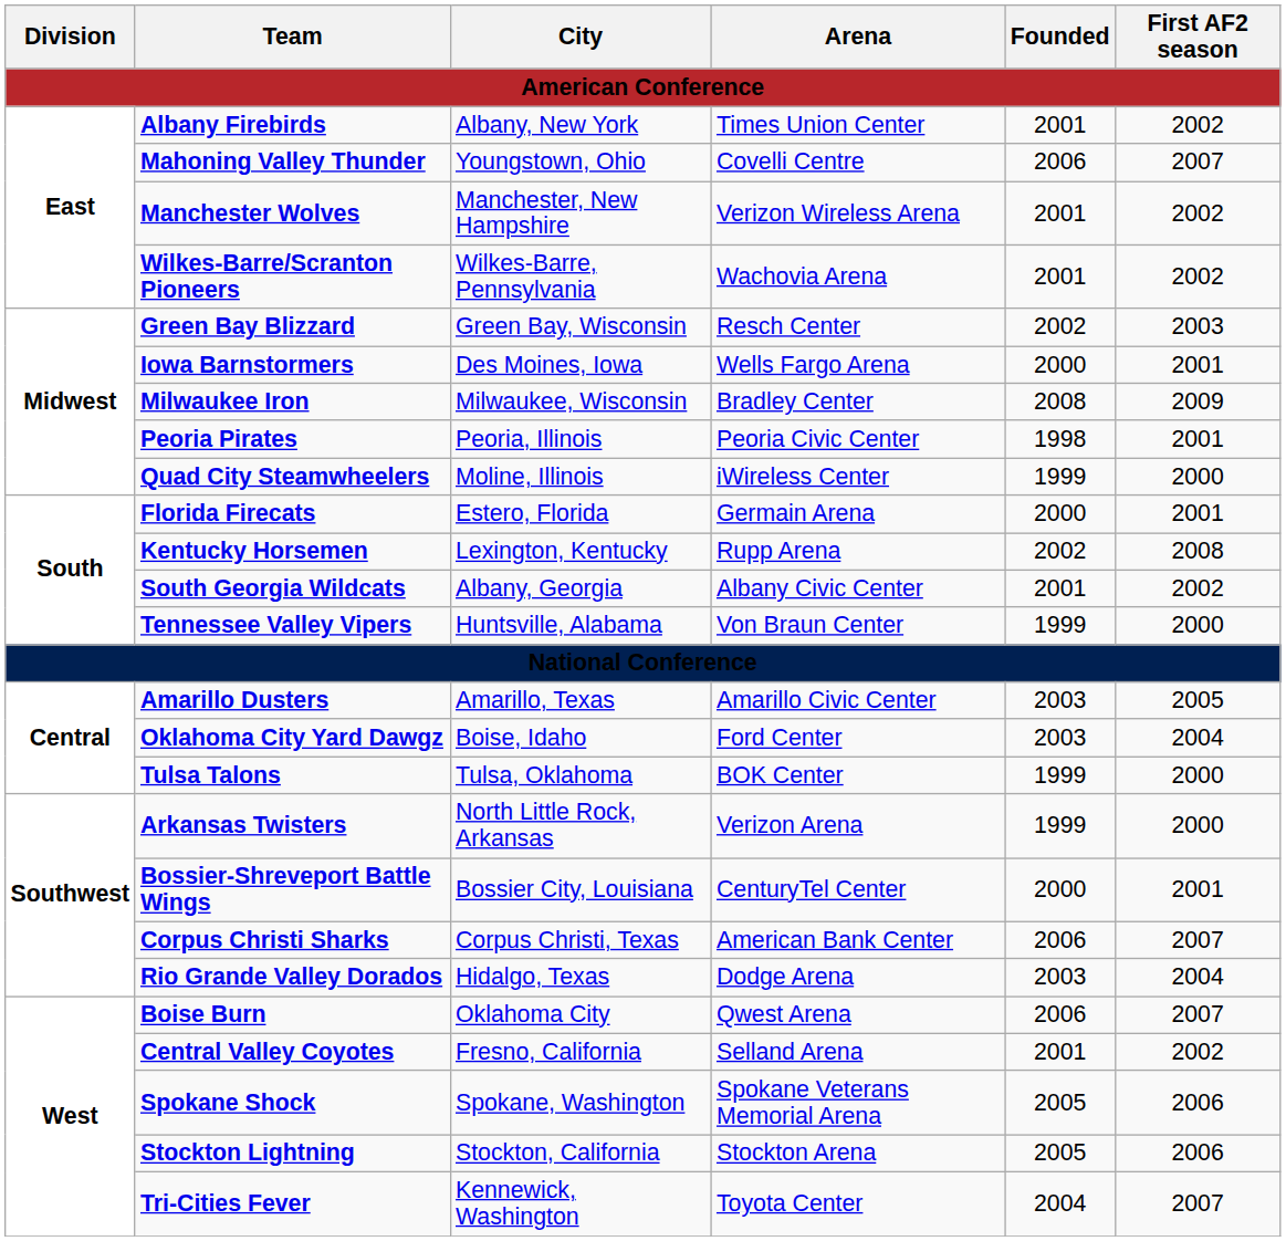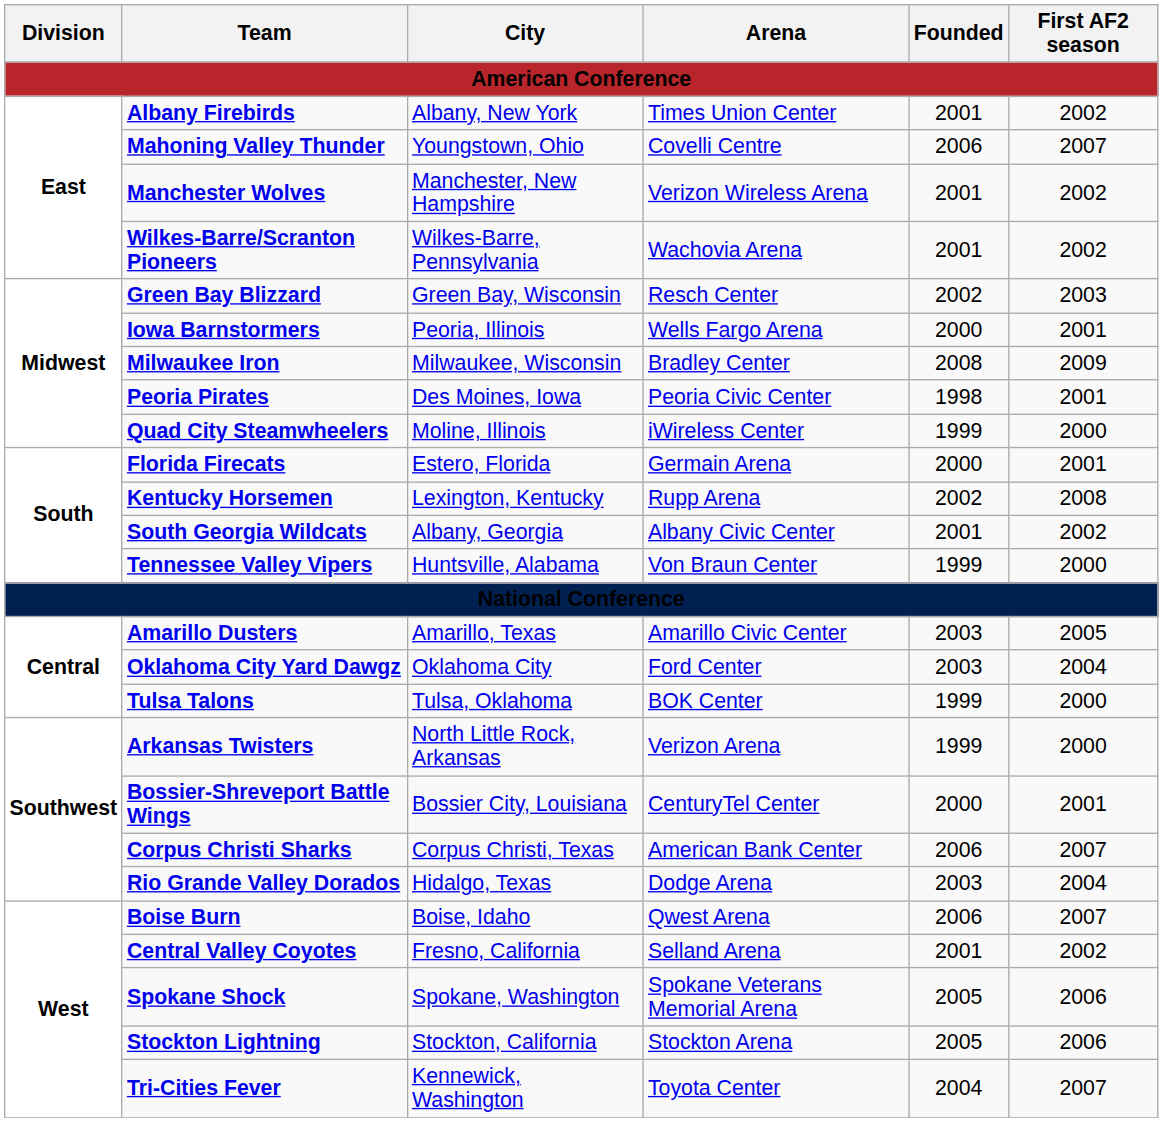 <table class="wikitable" style="text-align:left">
 <tr>
 <th>Division</th>
 <th>Team</th>
 <th>City</th>
 <th>Arena</th>
 <th>Founded</th>
 <th>First AF2 season</th>
 </tr>
 <tr>
 <th style=background-color:#b8262b colspan=6><span>American Conference</span></th>
 </tr>
 <tr>
 <th style=background:white rowspan=4>East</th>
 <td><strong><a href='#'>Albany Firebirds</a></strong></td>
 <td><a href='#'>Albany, New York</a></td>
 <td><a href='#'>Times Union Center</a></td>
 <td align=center>2001</td>
 <td align=center>2002</td>
 </tr>
 <tr>
 <td><strong><a href='#'>Mahoning Valley Thunder</a></strong></td>
 <td><a href='#'>Youngstown, Ohio</a></td>
 <td><a href='#'>Covelli Centre</a></td>
 <td align=center>2006</td>
 <td align=center>2007</td>
 </tr>
 <tr>
 <td><strong><a href='#'>Manchester Wolves</a></strong></td>
 <td><a href='#'>Manchester, New Hampshire</a></td>
 <td><a href='#'>Verizon Wireless Arena</a></td>
 <td align=center>2001</td>
 <td align=center>2002</td>
 </tr>
 <tr>
 <td><strong><a href='#'>Wilkes-Barre/Scranton Pioneers</a></strong></td>
 <td><a href='#'>Wilkes-Barre, Pennsylvania</a></td>
 <td><a href='#'>Wachovia Arena</a></td>
 <td align=center>2001</td>
 <td align=center>2002</td>
 </tr>
 <tr>
 <th style=background:white rowspan=5>Midwest</th>
 <td><strong><a href='#'>Green Bay Blizzard</a></strong></td>
 <td><a href='#'>Green Bay, Wisconsin</a></td>
 <td><a href='#'>Resch Center</a></td>
 <td align=center>2002</td>
 <td align=center>2003</td>
 </tr>
 <tr>
 <td><strong><a href='#'>Iowa Barnstormers</a></strong></td>
-<td><a href='#'>Des Moines, Iowa</a></td>
+<td><a href='#'>Peoria, Illinois</a></td>
 <td><a href='#'>Wells Fargo Arena</a></td>
 <td align=center>2000</td>
 <td align=center>2001</td>
 </tr>
 <tr>
 <td><strong><a href='#'>Milwaukee Iron</a></strong></td>
 <td><a href='#'>Milwaukee, Wisconsin</a></td>
 <td><a href='#'>Bradley Center</a></td>
 <td align=center>2008</td>
 <td align=center>2009</td>
 </tr>
 <tr>
 <td><strong><a href='#'>Peoria Pirates</a></strong></td>
-<td><a href='#'>Peoria, Illinois</a></td>
+<td><a href='#'>Des Moines, Iowa</a></td>
 <td><a href='#'>Peoria Civic Center</a></td>
 <td align=center>1998</td>
 <td align=center>2001</td>
 </tr>
 <tr>
 <td><strong><a href='#'>Quad City Steamwheelers</a></strong></td>
 <td><a href='#'>Moline, Illinois</a></td>
 <td><a href='#'>iWireless Center</a></td>
 <td align=center>1999</td>
 <td align=center>2000</td>
 </tr>
 <tr>
 <th style=background:white rowspan=4>South</th>
 <td><strong><a href='#'>Florida Firecats</a></strong></td>
 <td><a href='#'>Estero, Florida</a></td>
 <td><a href='#'>Germain Arena</a></td>
 <td align=center>2000</td>
 <td align=center>2001</td>
 </tr>
 <tr>
 <td><strong><a href='#'>Kentucky Horsemen</a></strong></td>
 <td><a href='#'>Lexington, Kentucky</a></td>
 <td><a href='#'>Rupp Arena</a></td>
 <td align=center>2002</td>
 <td align=center>2008</td>
 </tr>
 <tr>
 <td><strong><a href='#'>South Georgia Wildcats</a></strong></td>
 <td><a href='#'>Albany, Georgia</a></td>
 <td><a href='#'>Albany Civic Center</a></td>
 <td align=center>2001</td>
 <td align=center>2002</td>
 </tr>
 <tr>
 <td><strong><a href='#'>Tennessee Valley Vipers</a></strong></td>
 <td><a href='#'>Huntsville, Alabama</a></td>
 <td><a href='#'>Von Braun Center</a></td>
 <td align=center>1999</td>
 <td align=center>2000</td>
 </tr>
 <tr>
 <th style=background-color:#002052 colspan=6><span>National Conference</span></th>
 </tr>
 <tr>
 <th style=background:white rowspan=3>Central</th>
 <td><strong><a href='#'>Amarillo Dusters</a></strong></td>
 <td><a href='#'>Amarillo, Texas</a></td>
 <td><a href='#'>Amarillo Civic Center</a></td>
 <td align=center>2003</td>
 <td align=center>2005</td>
 </tr>
 <tr>
 <td><strong><a href='#'>Oklahoma City Yard Dawgz</a></strong></td>
-<td><a href='#'>Boise, Idaho</a></td>
+<td><a href='#'>Oklahoma City</a></td>
 <td><a href='#'>Ford Center</a></td>
 <td align=center>2003</td>
 <td align=center>2004</td>
 </tr>
 <tr>
 <td><strong><a href='#'>Tulsa Talons</a></strong></td>
 <td><a href='#'>Tulsa, Oklahoma</a></td>
 <td><a href='#'>BOK Center</a></td>
 <td align=center>1999</td>
 <td align=center>2000</td>
 </tr>
 <tr>
 <th style=background:white rowspan=4>Southwest</th>
 <td><strong><a href='#'>Arkansas Twisters</a></strong></td>
 <td><a href='#'>North Little Rock, Arkansas</a></td>
 <td><a href='#'>Verizon Arena</a></td>
 <td align=center>1999</td>
 <td align=center>2000</td>
 </tr>
 <tr>
 <td><strong><a href='#'>Bossier-Shreveport Battle Wings</a></strong></td>
 <td><a href='#'>Bossier City, Louisiana</a></td>
 <td><a href='#'>CenturyTel Center</a></td>
 <td align=center>2000</td>
 <td align=center>2001</td>
 </tr>
 <tr>
 <td><strong><a href='#'>Corpus Christi Sharks</a></strong></td>
 <td><a href='#'>Corpus Christi, Texas</a></td>
 <td><a href='#'>American Bank Center</a></td>
 <td align=center>2006</td>
 <td align=center>2007</td>
 </tr>
 <tr>
 <td><strong><a href='#'>Rio Grande Valley Dorados</a></strong></td>
 <td><a href='#'>Hidalgo, Texas</a></td>
 <td><a href='#'>Dodge Arena</a></td>
 <td align=center>2003</td>
 <td align=center>2004</td>
 </tr>
 <tr>
 <th style=background:white rowspan=5>West</th>
 <td><strong><a href='#'>Boise Burn</a></strong></td>
-<td><a href='#'>Oklahoma City</a></td>
+<td><a href='#'>Boise, Idaho</a></td>
 <td><a href='#'>Qwest Arena</a></td>
 <td align=center>2006</td>
 <td align=center>2007</td>
 </tr>
 <tr>
 <td><strong><a href='#'>Central Valley Coyotes</a></strong></td>
 <td><a href='#'>Fresno, California</a></td>
 <td><a href='#'>Selland Arena</a></td>
 <td align=center>2001</td>
 <td align=center>2002</td>
 </tr>
 <tr>
 <td><strong><a href='#'>Spokane Shock</a></strong></td>
 <td><a href='#'>Spokane, Washington</a></td>
 <td><a href='#'>Spokane Veterans Memorial Arena</a></td>
 <td align=center>2005</td>
 <td align=center>2006</td>
 </tr>
 <tr>
 <td><strong><a href='#'>Stockton Lightning</a></strong></td>
 <td><a href='#'>Stockton, California</a></td>
 <td><a href='#'>Stockton Arena</a></td>
 <td align=center>2005</td>
 <td align=center>2006</td>
 </tr>
 <tr>
 <td><strong><a href='#'>Tri-Cities Fever</a></strong></td>
 <td><a href='#'>Kennewick, Washington</a></td>
 <td><a href='#'>Toyota Center</a></td>
 <td align=center>2004</td>
 <td align=center>2007</td>
 </tr>
 </table>
